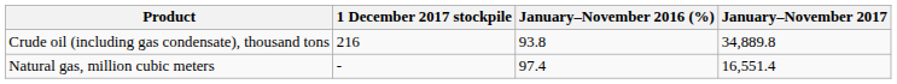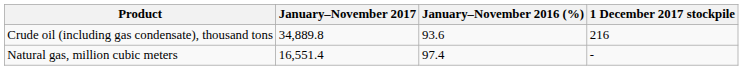 <table class="wikitable">
 <tr>
 <th>Product</th>
+<th>January–November 2017</th>
+<th>January–November 2016 (%)</th>
 <th>1 December 2017 stockpile</th>
-<th>January–November 2016 (%)</th>
-<th>January–November 2017</th>
 </tr>
 <tr>
 <td>Crude oil (including gas condensate), thousand tons</td>
+<td>34,889.8</td>
+<td>93.6</td>
 <td>216</td>
-<td>93.8</td>
-<td>34,889.8</td>
 </tr>
 <tr>
 <td>Natural gas, million cubic meters</td>
+<td>16,551.4</td>
+<td>97.4</td>
 <td>-</td>
-<td>97.4</td>
-<td>16,551.4</td>
 </tr>
 </table>
